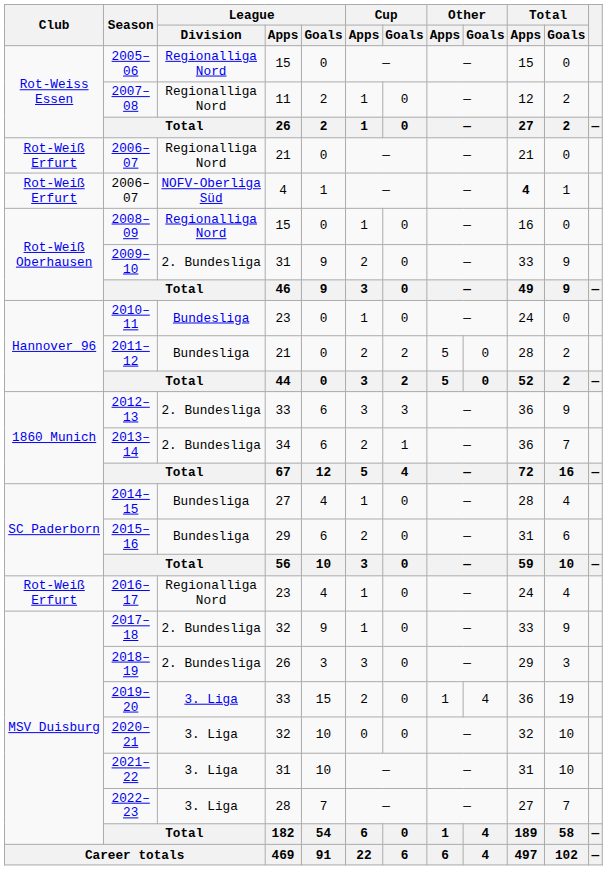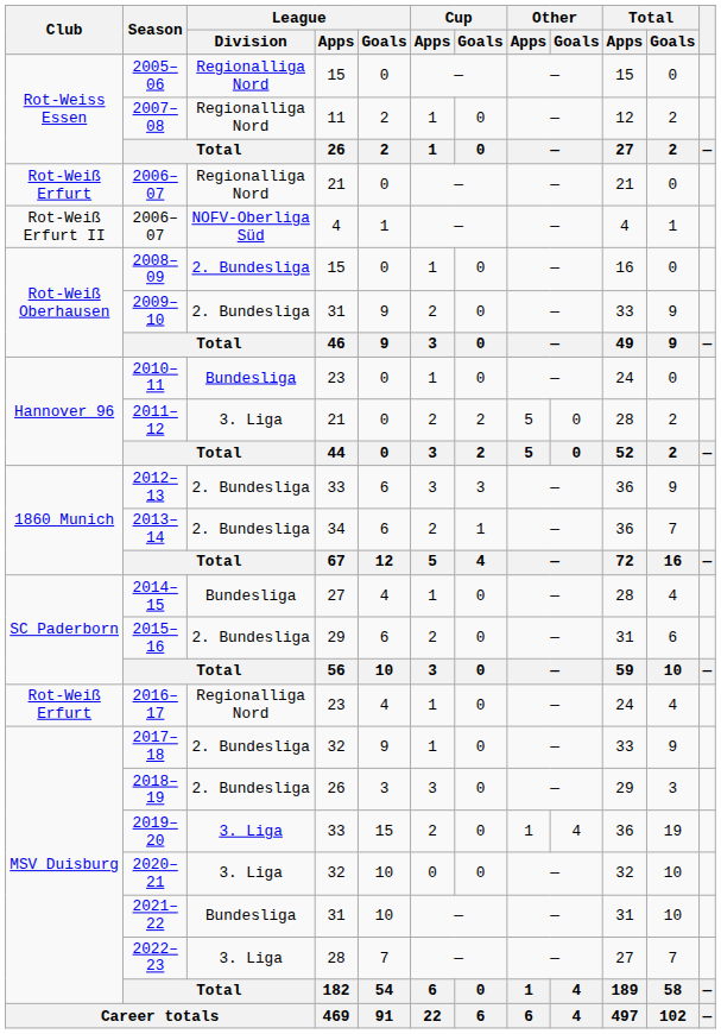 <table class="wikitable" Style="text-align: center">
 <tr>
 <th rowspan="2">Club</th>
 <th rowspan="2">Season</th>
 <th colspan="3">League</th>
 <th colspan="2">Cup</th>
 <th colspan="2">Other</th>
 <th colspan="2">Total</th>
 <th rowspan="2"></th>
 </tr>
 <tr>
 <th>Division</th>
 <th>Apps</th>
 <th>Goals</th>
 <th>Apps</th>
 <th>Goals</th>
 <th>Apps</th>
 <th>Goals</th>
 <th>Apps</th>
 <th>Goals</th>
 </tr>
 <tr>
 <td rowspan="3"><a href='#'>Rot-Weiss Essen</a></td>
 <td><a href='#'>2005–06</a></td>
 <td><a href='#'>Regionalliga Nord</a></td>
 <td>15</td>
 <td>0</td>
 <td colspan="2">—</td>
 <td colspan="2">—</td>
 <td>15</td>
 <td>0</td>
 <td></td>
 </tr>
 <tr>
 <td><a href='#'>2007–08</a></td>
 <td>Regionalliga Nord</td>
 <td>11</td>
 <td>2</td>
 <td>1</td>
 <td>0</td>
 <td colspan="2">—</td>
 <td>12</td>
 <td>2</td>
 <td></td>
 </tr>
 <tr>
 <th colspan="2">Total</th>
 <th>26</th>
 <th>2</th>
 <th>1</th>
 <th>0</th>
 <th colspan="2">—</th>
 <th>27</th>
 <th>2</th>
 <th>—</th>
 </tr>
 <tr>
 <td><a href='#'>Rot-Weiß Erfurt</a></td>
 <td><a href='#'>2006–07</a></td>
 <td>Regionalliga Nord</td>
 <td>21</td>
 <td>0</td>
 <td colspan="2">—</td>
 <td colspan="2">—</td>
 <td>21</td>
 <td>0</td>
 <td></td>
 </tr>
 <tr>
-<td><a href='#'>Rot-Weiß Erfurt</a></td>
+<td>Rot-Weiß Erfurt II</td>
 <td>2006–07</td>
 <td><a href='#'>NOFV-Oberliga Süd</a></td>
 <td>4</td>
 <td>1</td>
 <td colspan="2">—</td>
 <td colspan="2">—</td>
-<td><strong>4</strong></td>
+<td>4</td>
 <td>1</td>
 <td></td>
 </tr>
 <tr>
 <td rowspan="3"><a href='#'>Rot-Weiß Oberhausen</a></td>
 <td><a href='#'>2008–09</a></td>
-<td><a href='#'>Regionalliga Nord</a></td>
+<td><a href='#'>2. Bundesliga</a></td>
 <td>15</td>
 <td>0</td>
 <td>1</td>
 <td>0</td>
 <td colspan="2">—</td>
 <td>16</td>
 <td>0</td>
 <td></td>
 </tr>
 <tr>
 <td><a href='#'>2009–10</a></td>
 <td>2. Bundesliga</td>
 <td>31</td>
 <td>9</td>
 <td>2</td>
 <td>0</td>
 <td colspan="2">—</td>
 <td>33</td>
 <td>9</td>
 <td></td>
 </tr>
 <tr>
 <th colspan="2">Total</th>
 <th>46</th>
 <th>9</th>
 <th>3</th>
 <th>0</th>
 <th colspan="2">—</th>
 <th>49</th>
 <th>9</th>
 <th>—</th>
 </tr>
 <tr>
 <td rowspan="3"><a href='#'>Hannover 96</a></td>
 <td><a href='#'>2010–11</a></td>
 <td><a href='#'>Bundesliga</a></td>
 <td>23</td>
 <td>0</td>
 <td>1</td>
 <td>0</td>
 <td colspan="2">—</td>
 <td>24</td>
 <td>0</td>
 <td></td>
 </tr>
 <tr>
 <td><a href='#'>2011–12</a></td>
-<td>Bundesliga</td>
+<td>3. Liga</td>
 <td>21</td>
 <td>0</td>
 <td>2</td>
 <td>2</td>
 <td>5</td>
 <td>0</td>
 <td>28</td>
 <td>2</td>
 <td></td>
 </tr>
 <tr>
 <th colspan="2">Total</th>
 <th>44</th>
 <th>0</th>
 <th>3</th>
 <th>2</th>
 <th>5</th>
 <th>0</th>
 <th>52</th>
 <th>2</th>
 <th>—</th>
 </tr>
 <tr>
 <td rowspan="3"><a href='#'>1860 Munich</a></td>
 <td><a href='#'>2012–13</a></td>
 <td>2. Bundesliga</td>
 <td>33</td>
 <td>6</td>
 <td>3</td>
 <td>3</td>
 <td colspan="2">—</td>
 <td>36</td>
 <td>9</td>
 <td></td>
 </tr>
 <tr>
 <td><a href='#'>2013–14</a></td>
 <td>2. Bundesliga</td>
 <td>34</td>
 <td>6</td>
 <td>2</td>
 <td>1</td>
 <td colspan="2">—</td>
 <td>36</td>
 <td>7</td>
 <td></td>
 </tr>
 <tr>
 <th colspan="2">Total</th>
 <th>67</th>
 <th>12</th>
 <th>5</th>
 <th>4</th>
 <th colspan="2">—</th>
 <th>72</th>
 <th>16</th>
 <th>—</th>
 </tr>
 <tr>
 <td rowspan="3"><a href='#'>SC Paderborn</a></td>
 <td><a href='#'>2014–15</a></td>
 <td>Bundesliga</td>
 <td>27</td>
 <td>4</td>
 <td>1</td>
 <td>0</td>
 <td colspan="2">—</td>
 <td>28</td>
 <td>4</td>
 <td></td>
 </tr>
 <tr>
 <td><a href='#'>2015–16</a></td>
-<td>Bundesliga</td>
+<td>2. Bundesliga</td>
 <td>29</td>
 <td>6</td>
 <td>2</td>
 <td>0</td>
 <td colspan="2">—</td>
 <td>31</td>
 <td>6</td>
 <td></td>
 </tr>
 <tr>
 <th colspan="2">Total</th>
 <th>56</th>
 <th>10</th>
 <th>3</th>
 <th>0</th>
 <th colspan="2">—</th>
 <th>59</th>
 <th>10</th>
 <th>—</th>
 </tr>
 <tr>
 <td><a href='#'>Rot-Weiß Erfurt</a></td>
 <td><a href='#'>2016–17</a></td>
 <td>Regionalliga Nord</td>
 <td>23</td>
 <td>4</td>
 <td>1</td>
 <td>0</td>
 <td colspan="2">—</td>
 <td>24</td>
 <td>4</td>
 <td></td>
 </tr>
 <tr>
 <td rowspan="7"><a href='#'>MSV Duisburg</a></td>
 <td><a href='#'>2017–18</a></td>
 <td>2. Bundesliga</td>
 <td>32</td>
 <td>9</td>
 <td>1</td>
 <td>0</td>
 <td colspan="2">—</td>
 <td>33</td>
 <td>9</td>
 <td></td>
 </tr>
 <tr>
 <td><a href='#'>2018–19</a></td>
 <td>2. Bundesliga</td>
 <td>26</td>
 <td>3</td>
 <td>3</td>
 <td>0</td>
 <td colspan="2">—</td>
 <td>29</td>
 <td>3</td>
 <td></td>
 </tr>
 <tr>
 <td><a href='#'>2019–20</a></td>
 <td><a href='#'>3. Liga</a></td>
 <td>33</td>
 <td>15</td>
 <td>2</td>
 <td>0</td>
 <td>1</td>
 <td>4</td>
 <td>36</td>
 <td>19</td>
 <td></td>
 </tr>
 <tr>
 <td><a href='#'>2020–21</a></td>
 <td>3. Liga</td>
 <td>32</td>
 <td>10</td>
 <td>0</td>
 <td>0</td>
 <td colspan=2>—</td>
 <td>32</td>
 <td>10</td>
 <td></td>
 </tr>
 <tr>
 <td><a href='#'>2021–22</a></td>
-<td>3. Liga</td>
+<td>Bundesliga</td>
 <td>31</td>
 <td>10</td>
 <td colspan="2">—</td>
 <td colspan="2">—</td>
 <td>31</td>
 <td>10</td>
 <td></td>
 </tr>
 <tr>
 <td><a href='#'>2022–23</a></td>
 <td>3. Liga</td>
 <td>28</td>
 <td>7</td>
 <td colspan="2">—</td>
 <td colspan="2">—</td>
 <td>27</td>
 <td>7</td>
 </tr>
 <tr>
 <th colspan="2">Total</th>
 <th>182</th>
 <th>54</th>
 <th>6</th>
 <th>0</th>
 <th>1</th>
 <th>4</th>
 <th>189</th>
 <th>58</th>
 <th>—</th>
 </tr>
 <tr>
 <th colspan="3">Career totals</th>
 <th>469</th>
 <th>91</th>
 <th>22</th>
 <th>6</th>
 <th>6</th>
 <th>4</th>
 <th>497</th>
 <th>102</th>
 <th>—</th>
 </tr>
 </table>
